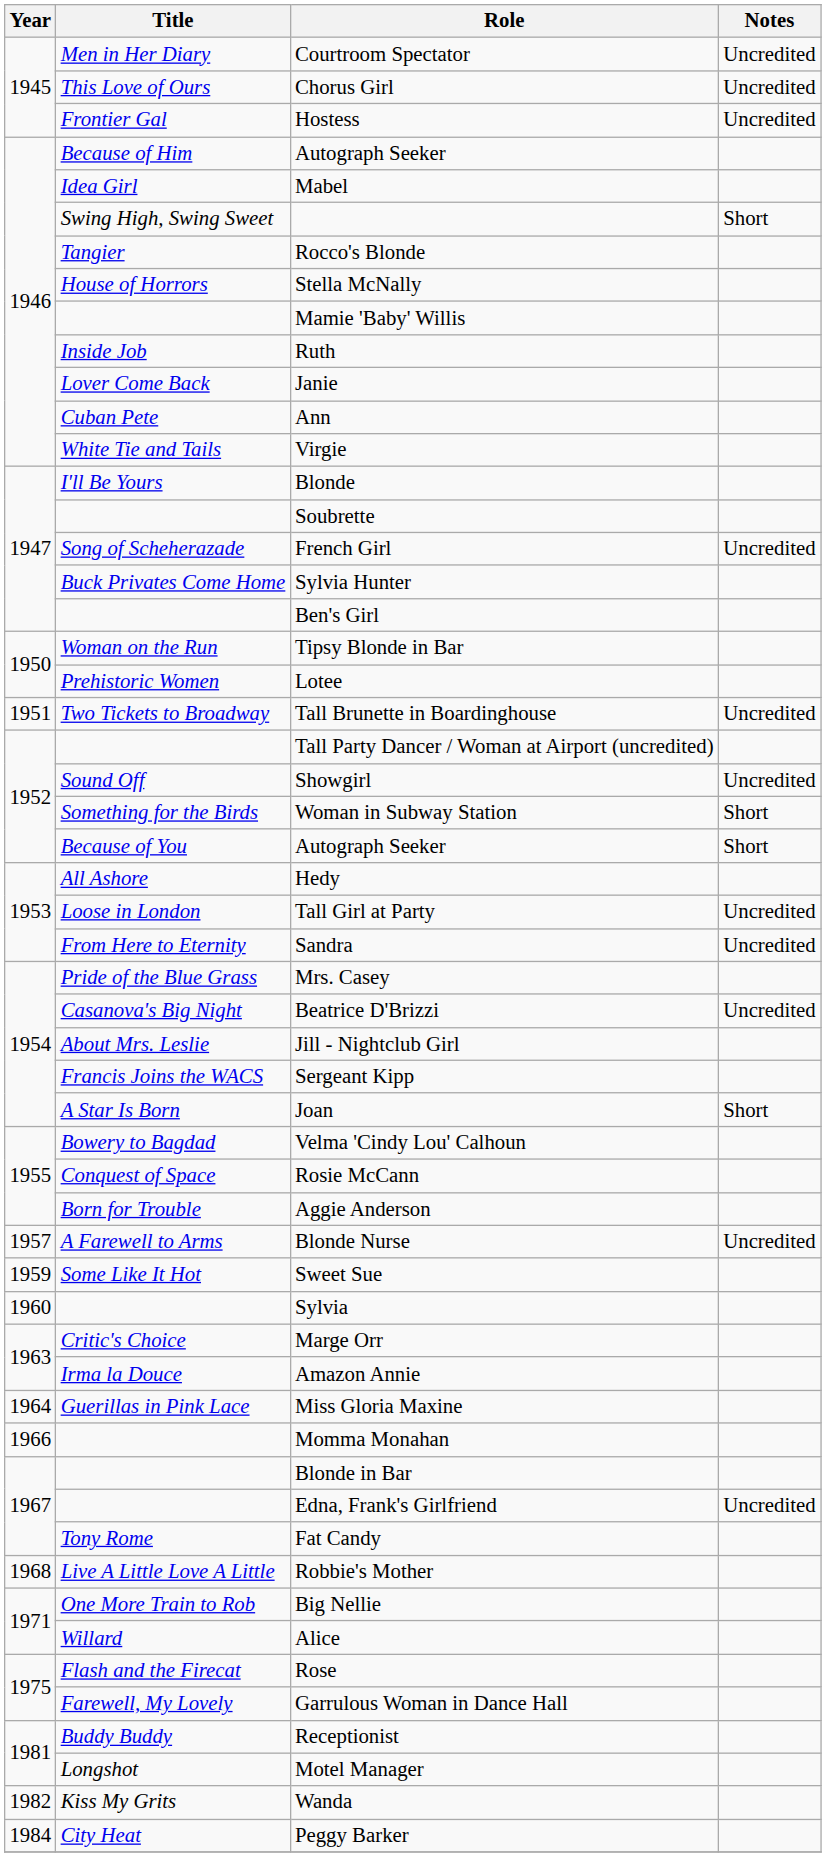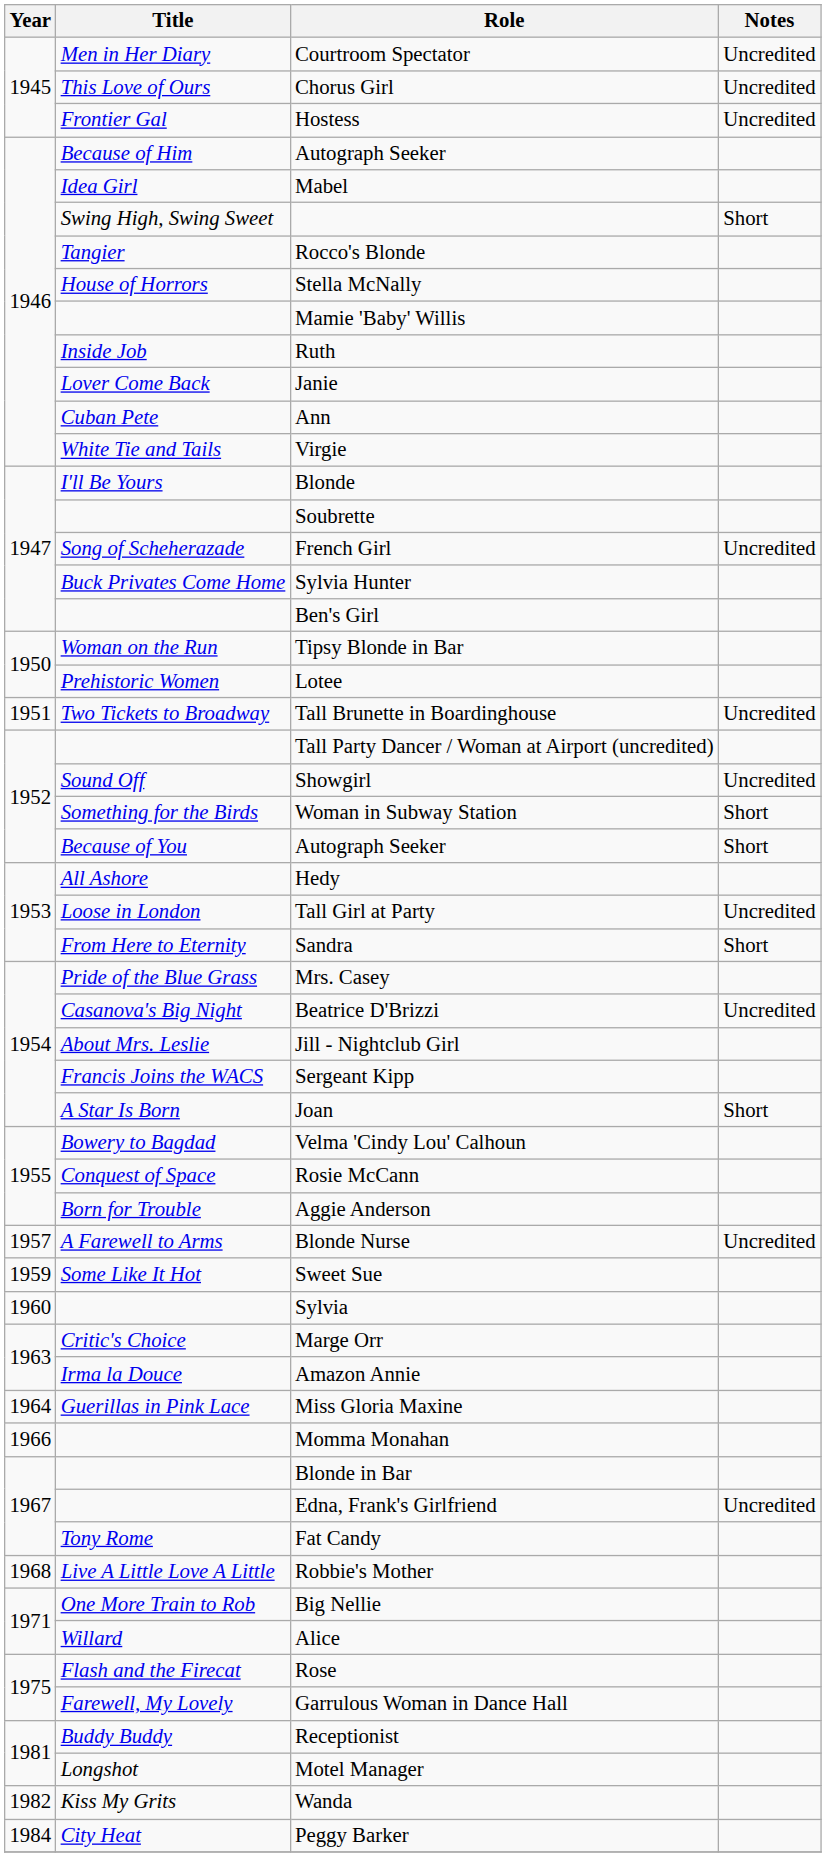 <table class="wikitable sortable">
 <tr>
 <th>Year</th>
 <th>Title</th>
 <th>Role</th>
 <th class="unsortable">Notes</th>
 </tr>
 <tr>
 <td rowspan="3">1945</td>
 <td><em><a href='#'>Men in Her Diary</a></em></td>
 <td>Courtroom Spectator</td>
 <td>Uncredited</td>
 </tr>
 <tr>
 <td><em><a href='#'>This Love of Ours</a></em></td>
 <td>Chorus Girl</td>
 <td>Uncredited</td>
 </tr>
 <tr>
 <td><em><a href='#'>Frontier Gal</a></em></td>
 <td>Hostess</td>
 <td>Uncredited</td>
 </tr>
 <tr>
 <td rowspan="10">1946</td>
 <td><em><a href='#'>Because of Him</a></em></td>
 <td>Autograph Seeker</td>
 <td></td>
 </tr>
 <tr>
 <td><em><a href='#'>Idea Girl</a></em></td>
 <td>Mabel</td>
 <td></td>
 </tr>
 <tr>
 <td><em>Swing High, Swing Sweet</em></td>
 <td></td>
 <td>Short</td>
 </tr>
 <tr>
 <td><em><a href='#'>Tangier</a></em></td>
 <td>Rocco's Blonde</td>
 <td></td>
 </tr>
 <tr>
 <td><em><a href='#'>House of Horrors</a></em></td>
 <td>Stella McNally</td>
 <td></td>
 </tr>
 <tr>
 <td><em></em></td>
 <td>Mamie 'Baby' Willis</td>
 <td></td>
 </tr>
 <tr>
 <td><em><a href='#'>Inside Job</a></em></td>
 <td>Ruth</td>
 <td></td>
 </tr>
 <tr>
 <td><em><a href='#'>Lover Come Back</a></em></td>
 <td>Janie</td>
 <td></td>
 </tr>
 <tr>
 <td><em><a href='#'>Cuban Pete</a></em></td>
 <td>Ann</td>
 <td></td>
 </tr>
 <tr>
 <td><em><a href='#'>White Tie and Tails</a></em></td>
 <td>Virgie</td>
 <td></td>
 </tr>
 <tr>
 <td rowspan="5">1947</td>
 <td><em><a href='#'>I'll Be Yours</a></em></td>
 <td>Blonde</td>
 <td></td>
 </tr>
 <tr>
 <td><em></em></td>
 <td>Soubrette</td>
 <td></td>
 </tr>
 <tr>
 <td><em><a href='#'>Song of Scheherazade</a></em></td>
 <td>French Girl</td>
 <td>Uncredited</td>
 </tr>
 <tr>
 <td><em><a href='#'>Buck Privates Come Home</a></em></td>
 <td>Sylvia Hunter</td>
 <td></td>
 </tr>
 <tr>
 <td><em></em></td>
 <td>Ben's Girl</td>
 <td></td>
 </tr>
 <tr>
 <td rowspan="2">1950</td>
 <td><em><a href='#'>Woman on the Run</a></em></td>
 <td>Tipsy Blonde in Bar</td>
 <td></td>
 </tr>
 <tr>
 <td><em><a href='#'>Prehistoric Women</a></em></td>
 <td>Lotee</td>
 <td></td>
 </tr>
 <tr>
 <td>1951</td>
 <td><em><a href='#'>Two Tickets to Broadway</a></em></td>
 <td>Tall Brunette in Boardinghouse</td>
 <td>Uncredited</td>
 </tr>
 <tr>
 <td rowspan="4">1952</td>
 <td><em></em></td>
 <td>Tall Party Dancer / Woman at Airport (uncredited)</td>
 <td></td>
 </tr>
 <tr>
 <td><em><a href='#'>Sound Off</a></em></td>
 <td>Showgirl</td>
 <td>Uncredited</td>
 </tr>
 <tr>
 <td><em><a href='#'>Something for the Birds</a></em></td>
 <td>Woman in Subway Station</td>
 <td>Short</td>
 </tr>
 <tr>
 <td><em><a href='#'>Because of You</a></em></td>
 <td>Autograph Seeker</td>
 <td>Short</td>
 </tr>
 <tr>
 <td rowspan="3">1953</td>
 <td><em><a href='#'>All Ashore</a></em></td>
 <td>Hedy</td>
 <td></td>
 </tr>
 <tr>
 <td><em><a href='#'>Loose in London</a></em></td>
 <td>Tall Girl at Party</td>
 <td>Uncredited</td>
 </tr>
 <tr>
 <td><em><a href='#'>From Here to Eternity</a></em></td>
 <td>Sandra</td>
-<td>Uncredited</td>
+<td>Short</td>
 </tr>
 <tr>
 <td rowspan="5">1954</td>
 <td><em><a href='#'>Pride of the Blue Grass</a></em></td>
 <td>Mrs. Casey</td>
 <td></td>
 </tr>
 <tr>
 <td><em><a href='#'>Casanova's Big Night</a></em></td>
 <td>Beatrice D'Brizzi</td>
 <td>Uncredited</td>
 </tr>
 <tr>
 <td><em><a href='#'>About Mrs. Leslie</a></em></td>
 <td>Jill - Nightclub Girl</td>
 <td></td>
 </tr>
 <tr>
 <td><em><a href='#'>Francis Joins the WACS</a></em></td>
 <td>Sergeant Kipp</td>
 <td></td>
 </tr>
 <tr>
 <td><em><a href='#'>A Star Is Born</a></em></td>
 <td>Joan</td>
 <td>Short</td>
 </tr>
 <tr>
 <td rowspan="3">1955</td>
 <td><em><a href='#'>Bowery to Bagdad</a></em></td>
 <td>Velma 'Cindy Lou' Calhoun</td>
 <td></td>
 </tr>
 <tr>
 <td><em><a href='#'>Conquest of Space</a></em></td>
 <td>Rosie McCann</td>
 <td></td>
 </tr>
 <tr>
 <td><em><a href='#'>Born for Trouble</a></em></td>
 <td>Aggie Anderson</td>
 <td></td>
 </tr>
 <tr>
 <td>1957</td>
 <td><em><a href='#'>A Farewell to Arms</a></em></td>
 <td>Blonde Nurse</td>
 <td>Uncredited</td>
 </tr>
 <tr>
 <td>1959</td>
 <td><em><a href='#'>Some Like It Hot</a></em></td>
 <td>Sweet Sue</td>
 <td></td>
 </tr>
 <tr>
 <td>1960</td>
 <td><em></em></td>
 <td>Sylvia</td>
 <td></td>
 </tr>
 <tr>
 <td rowspan="2">1963</td>
 <td><em><a href='#'>Critic's Choice</a></em></td>
 <td>Marge Orr</td>
 <td></td>
 </tr>
 <tr>
 <td><em><a href='#'>Irma la Douce</a></em></td>
 <td>Amazon Annie</td>
 <td></td>
 </tr>
 <tr>
 <td>1964</td>
 <td><em><a href='#'>Guerillas in Pink Lace</a></em></td>
 <td>Miss Gloria Maxine</td>
 <td></td>
 </tr>
 <tr>
 <td>1966</td>
 <td><em></em></td>
 <td>Momma Monahan</td>
 <td></td>
 </tr>
 <tr>
 <td rowspan="3">1967</td>
 <td><em></em></td>
 <td>Blonde in Bar</td>
 <td></td>
 </tr>
 <tr>
 <td><em></em></td>
 <td>Edna, Frank's Girlfriend</td>
 <td>Uncredited</td>
 </tr>
 <tr>
 <td><em><a href='#'>Tony Rome</a></em></td>
 <td>Fat Candy</td>
 <td></td>
 </tr>
 <tr>
 <td>1968</td>
 <td><em><a href='#'>Live A Little Love A Little</a></em></td>
 <td>Robbie's Mother</td>
 <td></td>
 </tr>
 <tr>
 <td rowspan="2">1971</td>
 <td><em><a href='#'>One More Train to Rob</a></em></td>
 <td>Big Nellie</td>
 <td></td>
 </tr>
 <tr>
 <td><em><a href='#'>Willard</a></em></td>
 <td>Alice</td>
 <td></td>
 </tr>
 <tr>
 <td rowspan="2">1975</td>
 <td><em><a href='#'>Flash and the Firecat</a></em></td>
 <td>Rose</td>
 <td></td>
 </tr>
 <tr>
 <td><em><a href='#'>Farewell, My Lovely</a></em></td>
 <td>Garrulous Woman in Dance Hall</td>
 <td></td>
 </tr>
 <tr>
 <td rowspan="2">1981</td>
 <td><em><a href='#'>Buddy Buddy</a></em></td>
 <td>Receptionist</td>
 <td></td>
 </tr>
 <tr>
 <td><em>Longshot</em></td>
 <td>Motel Manager</td>
 <td></td>
 </tr>
 <tr>
 <td>1982</td>
 <td><em>Kiss My Grits</em></td>
 <td>Wanda</td>
 <td></td>
 </tr>
 <tr>
 <td>1984</td>
 <td><em><a href='#'>City Heat</a></em></td>
 <td>Peggy Barker</td>
 <td></td>
 </tr>
 <tr>
 </tr>
 </table>
